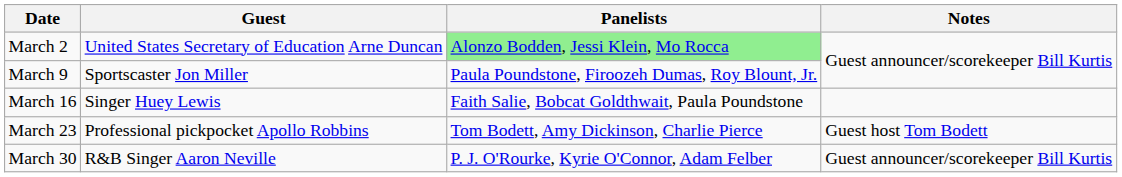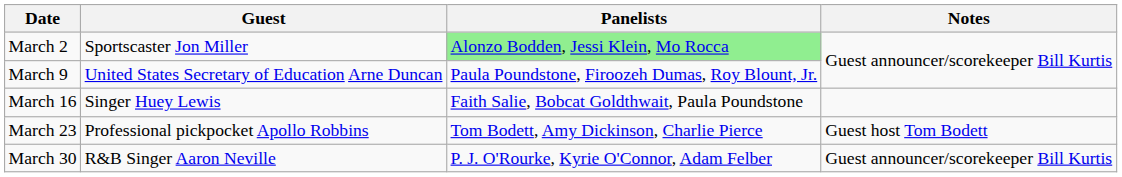 <table class="wikitable">
 <tr>
 <th>Date</th>
 <th>Guest</th>
 <th>Panelists</th>
 <th>Notes</th>
 </tr>
 <tr>
 <td>March 2</td>
-<td><a href='#'>United States Secretary of Education</a> <a href='#'>Arne Duncan</a></td>
+<td>Sportscaster <a href='#'>Jon Miller</a></td>
 <td style="background: lightgreen;"><a href='#'>Alonzo Bodden</a>, <a href='#'>Jessi Klein</a>, <a href='#'>Mo Rocca</a></td>
 <td rowspan="2">Guest announcer/scorekeeper <a href='#'>Bill Kurtis</a></td>
 </tr>
 <tr>
 <td>March 9</td>
-<td>Sportscaster <a href='#'>Jon Miller</a></td>
+<td><a href='#'>United States Secretary of Education</a> <a href='#'>Arne Duncan</a></td>
 <td><a href='#'>Paula Poundstone</a>, <a href='#'>Firoozeh Dumas</a>, <a href='#'>Roy Blount, Jr.</a></td>
 </tr>
 <tr>
 <td>March 16</td>
 <td>Singer <a href='#'>Huey Lewis</a></td>
 <td><a href='#'>Faith Salie</a>, <a href='#'>Bobcat Goldthwait</a>, Paula Poundstone</td>
 <td></td>
 </tr>
 <tr>
 <td>March 23</td>
 <td>Professional pickpocket <a href='#'>Apollo Robbins</a></td>
 <td><a href='#'>Tom Bodett</a>, <a href='#'>Amy Dickinson</a>, <a href='#'>Charlie Pierce</a></td>
 <td>Guest host <a href='#'>Tom Bodett</a></td>
 </tr>
 <tr>
 <td>March 30</td>
 <td>R&B Singer <a href='#'>Aaron Neville</a></td>
 <td><a href='#'>P. J. O'Rourke</a>, <a href='#'>Kyrie O'Connor</a>, <a href='#'>Adam Felber</a></td>
 <td>Guest announcer/scorekeeper <a href='#'>Bill Kurtis</a></td>
 </tr>
 </table>
